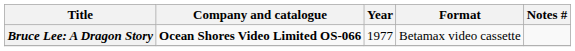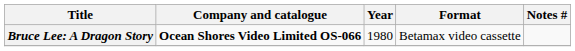 <table class="wikitable plainrowheaders sortable">
 <tr>
 <th scope="col" class="unsortable">Title</th>
 <th scope="col">Company and catalogue</th>
 <th scope="col">Year</th>
 <th scope="col">Format</th>
 <th scope="col" class="unsortable">Notes #</th>
 </tr>
 <tr>
 <th scope="row"><em>Bruce Lee: A Dragon Story</em></th>
 <td><strong>Ocean Shores Video Limited OS-066</strong></td>
-<td>1977</td>
+<td>1980</td>
 <td>Betamax video cassette</td>
 <td></td>
 </tr>
 <tr>
 </tr>
 </table>
